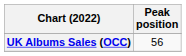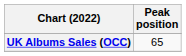 <table class="wikitable sortable plainrowheaders" style="text-align:center">
 <tr>
 <th scope="col">Chart (2022)</th>
 <th scope="col">Peak<br>position</th>
 </tr>
 <tr>
 </tr>
 <tr>
 <th scope="row"><a href='#'>UK Albums Sales</a> (<a href='#'>OCC</a>)</th>
-<td>56</td>
+<td>65</td>
 </tr>
 <tr>
 </tr>
 </table>
